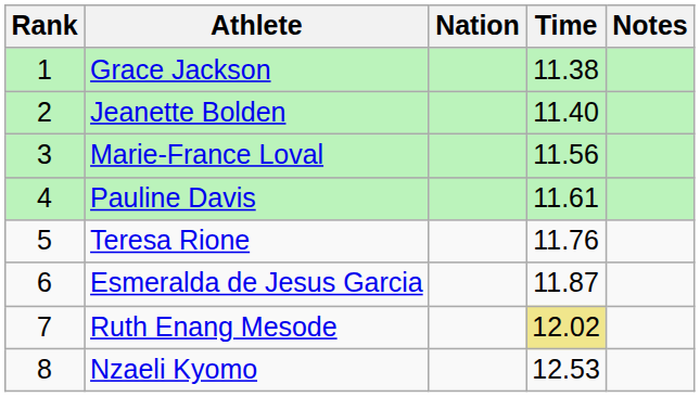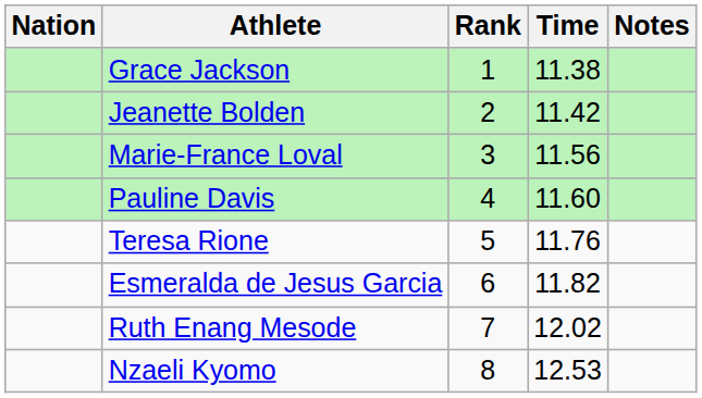 <table class="wikitable sortable" style="text-align:center">
 <tr>
+<th>Nation</th>
+<th>Athlete</th>
 <th>Rank</th>
-<th>Athlete</th>
-<th>Nation</th>
 <th>Time</th>
 <th>Notes</th>
 </tr>
 <tr style="background:#bbf3bb;">
+<td align=left></td>
+<td align=left><a href='#'>Grace Jackson</a></td>
 <td>1</td>
-<td align=left><a href='#'>Grace Jackson</a></td>
-<td align=left></td>
 <td>11.38</td>
 <td></td>
 </tr>
 <tr style="background:#bbf3bb;">
+<td align=left></td>
+<td align=left><a href='#'>Jeanette Bolden</a></td>
 <td>2</td>
-<td align=left><a href='#'>Jeanette Bolden</a></td>
-<td align=left></td>
-<td>11.40</td>
+<td>11.42</td>
 <td></td>
 </tr>
 <tr style="background:#bbf3bb;">
+<td align=left></td>
+<td align=left><a href='#'>Marie-France Loval</a></td>
 <td>3</td>
-<td align=left><a href='#'>Marie-France Loval</a></td>
-<td align=left></td>
 <td>11.56</td>
 <td></td>
 </tr>
 <tr style="background:#bbf3bb;">
+<td align=left></td>
+<td align=left><a href='#'>Pauline Davis</a></td>
 <td>4</td>
-<td align=left><a href='#'>Pauline Davis</a></td>
-<td align=left></td>
-<td>11.61</td>
+<td>11.60</td>
 <td></td>
 </tr>
 <tr>
+<td align=left></td>
+<td align=left><a href='#'>Teresa Rione</a></td>
 <td>5</td>
-<td align=left><a href='#'>Teresa Rione</a></td>
-<td align=left></td>
 <td>11.76</td>
 <td></td>
 </tr>
 <tr>
+<td align=left></td>
+<td align=left><a href='#'>Esmeralda de Jesus Garcia</a></td>
 <td>6</td>
-<td align=left><a href='#'>Esmeralda de Jesus Garcia</a></td>
-<td align=left></td>
-<td>11.87</td>
+<td>11.82</td>
 <td></td>
 </tr>
 <tr>
+<td align=left></td>
+<td align=left><a href='#'>Ruth Enang Mesode</a></td>
 <td>7</td>
-<td align=left><a href='#'>Ruth Enang Mesode</a></td>
-<td align=left></td>
-<td style="background: khaki;">12.02</td>
+<td>12.02</td>
 <td></td>
 </tr>
 <tr>
+<td align=left></td>
+<td align=left><a href='#'>Nzaeli Kyomo</a></td>
 <td>8</td>
-<td align=left><a href='#'>Nzaeli Kyomo</a></td>
-<td align=left></td>
 <td>12.53</td>
 <td></td>
 </tr>
 </table>
